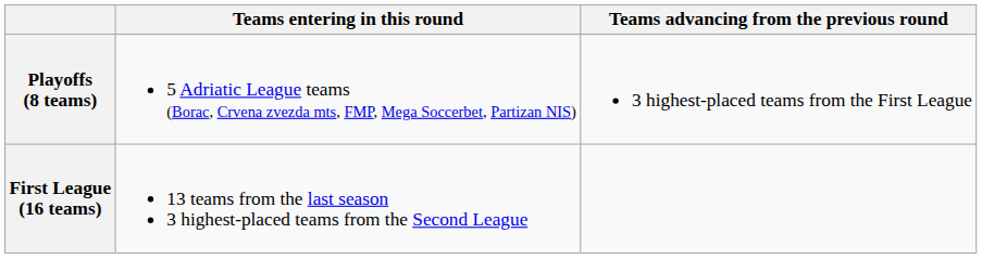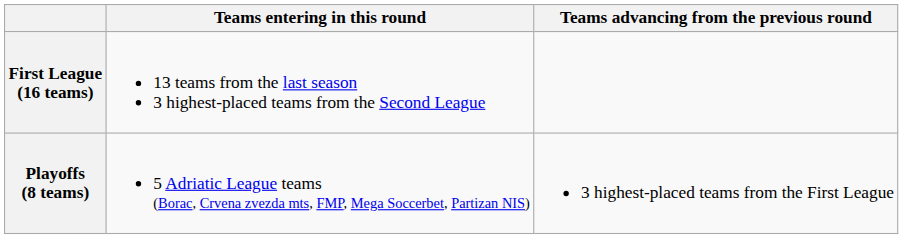 <table class="wikitable">
 <tr>
 <th></th>
 <th>Teams entering in this round</th>
 <th>Teams advancing from the previous round</th>
 </tr>
 <tr>
+<th>First League<br>(16 teams)</th>
+<td><br><ul><li>13 teams from the <a href='#'>last season</a></li><li>3 highest-placed teams from the <a href='#'>Second League</a></li></ul></td>
+<td></td>
+</tr>
+<tr>
 <th>Playoffs<br>(8 teams)</th>
 <td><br><ul><li>5 <a href='#'>Adriatic League</a> teams<br><small>(<a href='#'>Borac</a>, <a href='#'>Crvena zvezda mts</a>, <a href='#'>FMP</a>, <a href='#'>Mega Soccerbet</a>, <a href='#'>Partizan NIS</a>)</small></li></ul></td>
 <td><br><ul><li>3 highest-placed teams from the First League</li></ul></td>
 </tr>
-<tr>
-<th>First League<br>(16 teams)</th>
-<td><br><ul><li>13 teams from the <a href='#'>last season</a></li><li>3 highest-placed teams from the <a href='#'>Second League</a></li></ul></td>
-<td></td>
-</tr>
 </table>
